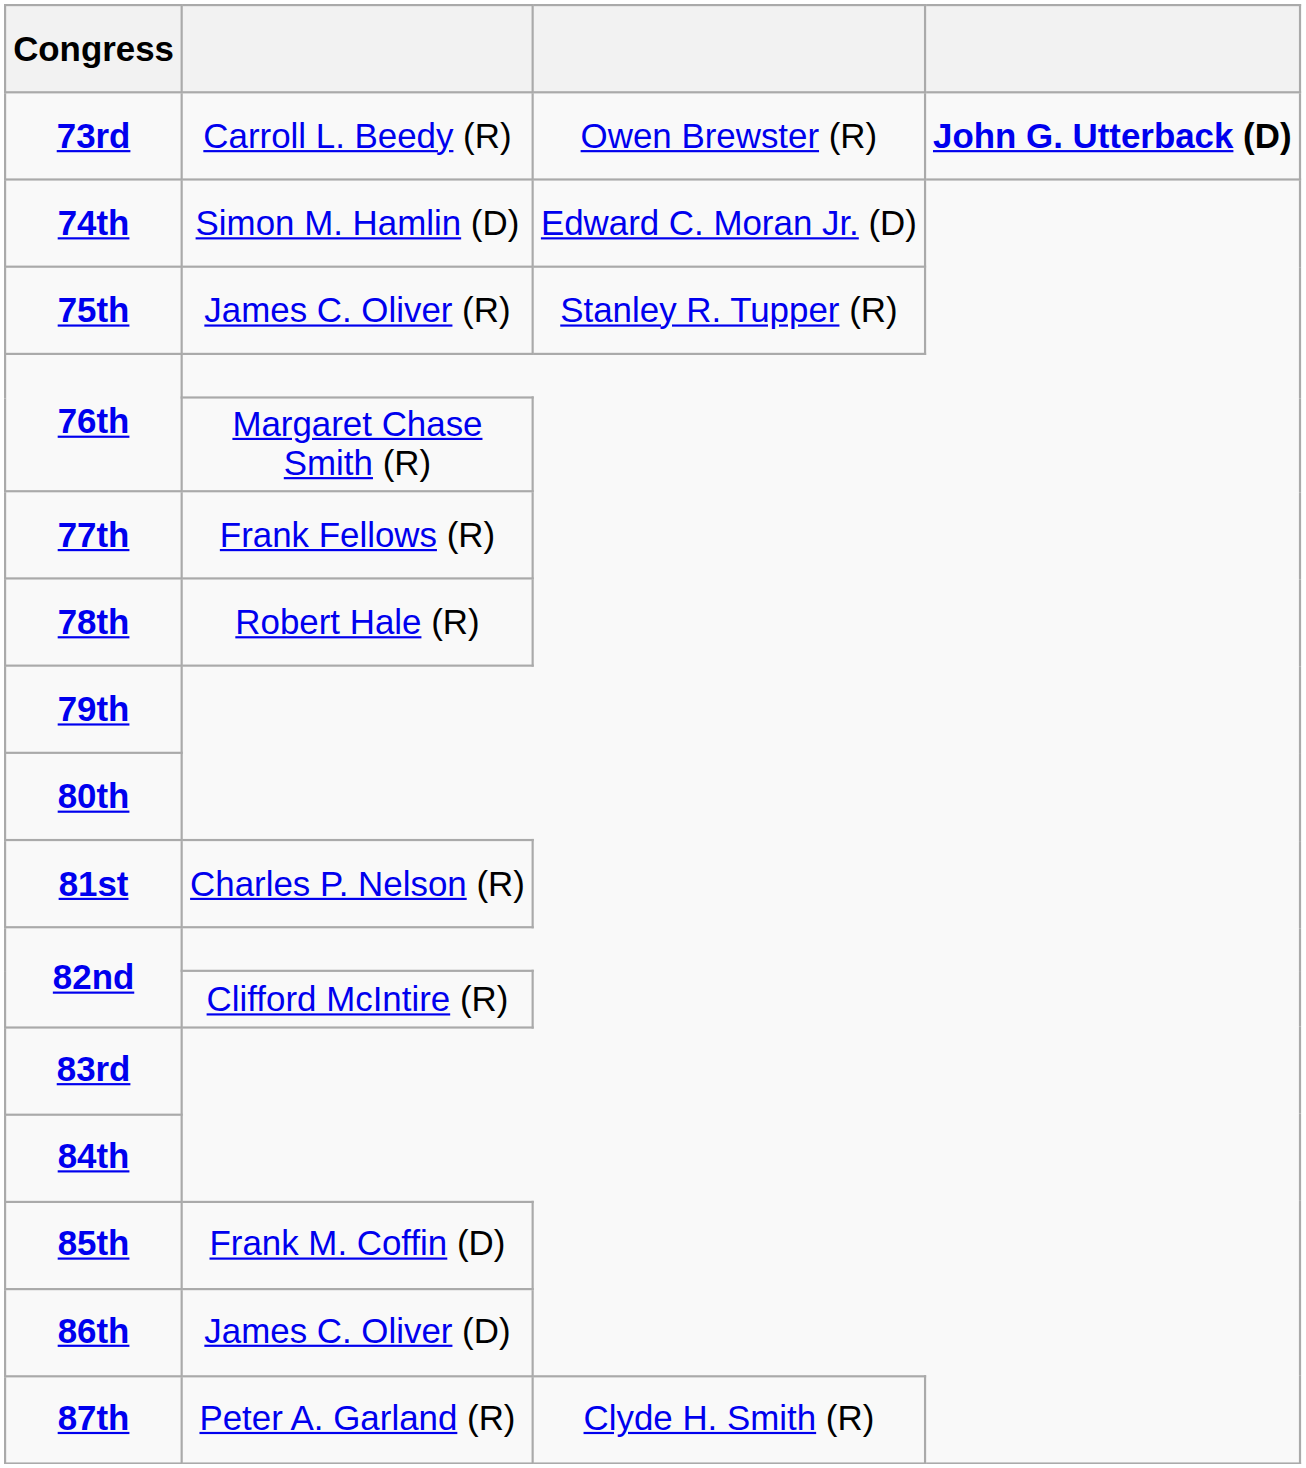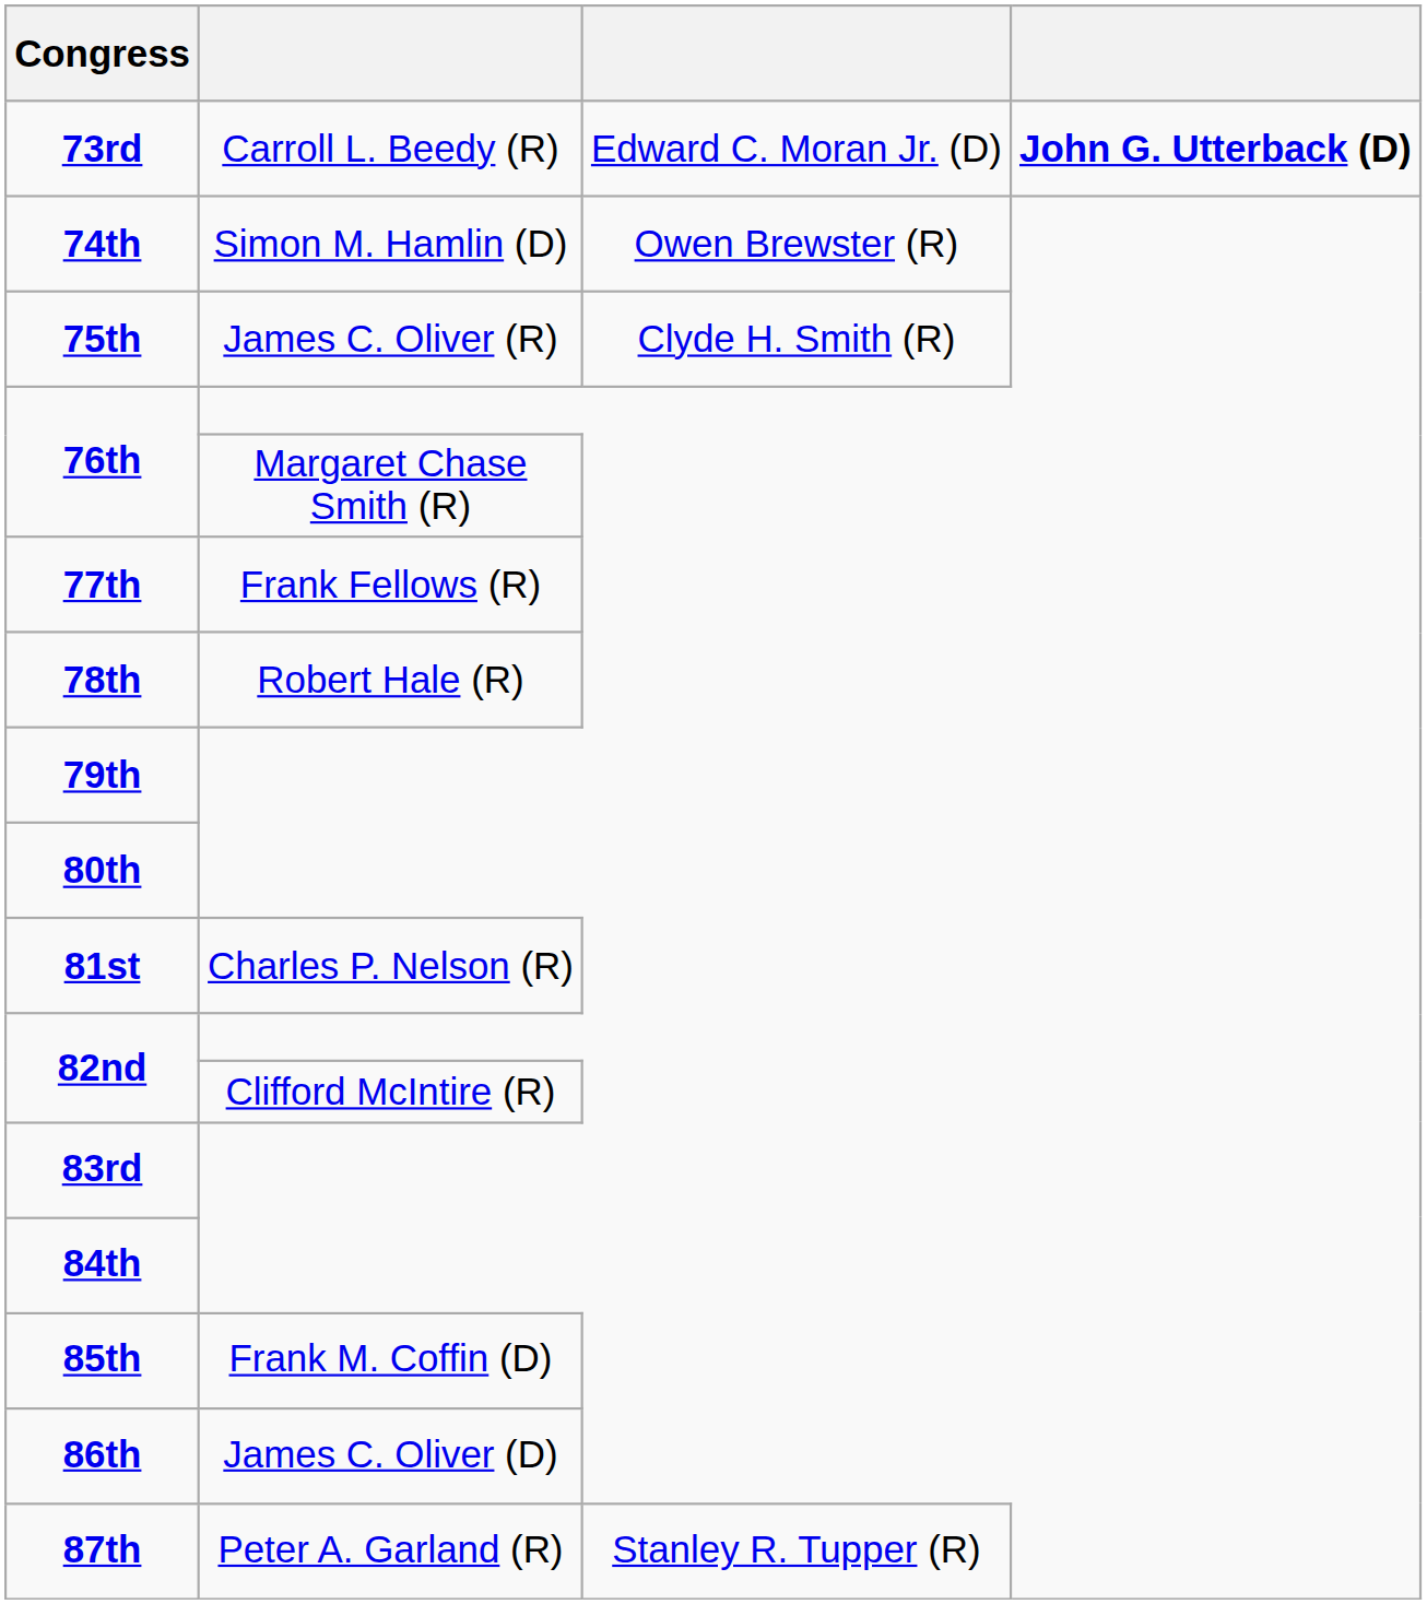 <table class=wikitable style="text-align:center">
 <tr style="height:2.5em">
 <th>Congress</th>
 <th></th>
 <th></th>
 <th></th>
 </tr>
 <tr style="height:2.5em">
 <td><strong><a href='#'>73rd</a></strong> </td>
 <td><a href='#'>Carroll L. Beedy</a> (R)</td>
-<td><a href='#'>Owen Brewster</a> (R)</td>
+<td><a href='#'>Edward C. Moran Jr.</a> (D)</td>
 <td><strong><a href='#'>John G. Utterback</a> (D)</strong></td>
 </tr>
 <tr style="height:2.5em">
 <td><strong><a href='#'>74th</a></strong> </td>
 <td><a href='#'>Simon M. Hamlin</a> (D)</td>
-<td><a href='#'>Edward C. Moran Jr.</a> (D)</td>
+<td><a href='#'>Owen Brewster</a> (R)</td>
 </tr>
 <tr style="height:2.5em">
 <td><strong><a href='#'>75th</a></strong> </td>
 <td><a href='#'>James C. Oliver</a> (R)</td>
-<td><a href='#'>Stanley R. Tupper</a> (R)</td>
+<td><a href='#'>Clyde H. Smith</a> (R)</td>
 </tr>
 <tr style="height:1.25em">
 <td rowspan=2><strong><a href='#'>76th</a></strong> </td>
 </tr>
 <tr style="height:1.25em">
 <td><a href='#'>Margaret Chase<br>Smith</a> (R)</td>
 </tr>
 <tr style="height:2.5em">
 <td><strong><a href='#'>77th</a></strong> </td>
 <td><a href='#'>Frank Fellows</a> (R)</td>
 </tr>
 <tr style="height:2.5em">
 <td><strong><a href='#'>78th</a></strong> </td>
 <td><a href='#'>Robert Hale</a> (R)</td>
 </tr>
 <tr style="height:2.5em">
 <td><strong><a href='#'>79th</a></strong> </td>
 </tr>
 <tr style="height:2.5em">
 <td><strong><a href='#'>80th</a></strong> </td>
 </tr>
 <tr style="height:2.5em">
 <td><strong><a href='#'>81st</a></strong> </td>
 <td><a href='#'>Charles P. Nelson</a> (R)</td>
 </tr>
 <tr style="height:1.25em">
 <td rowspan=2><strong><a href='#'>82nd</a></strong> </td>
 </tr>
 <tr style="height:1.25em">
 <td><a href='#'>Clifford McIntire</a> (R)</td>
 </tr>
 <tr style="height:2.5em">
 <td><strong><a href='#'>83rd</a></strong> </td>
 </tr>
 <tr style="height:2.5em">
 <td><strong><a href='#'>84th</a></strong> </td>
 </tr>
 <tr style="height:2.5em">
 <td><strong><a href='#'>85th</a></strong> </td>
 <td><a href='#'>Frank M. Coffin</a> (D)</td>
 </tr>
 <tr style="height:2.5em">
 <td><strong><a href='#'>86th</a></strong> </td>
 <td><a href='#'>James C. Oliver</a> (D)</td>
 </tr>
 <tr style="height:2.5em">
 <td><strong><a href='#'>87th</a></strong> </td>
 <td><a href='#'>Peter A. Garland</a> (R)</td>
-<td><a href='#'>Clyde H. Smith</a> (R)</td>
+<td><a href='#'>Stanley R. Tupper</a> (R)</td>
 </tr>
 </table>
